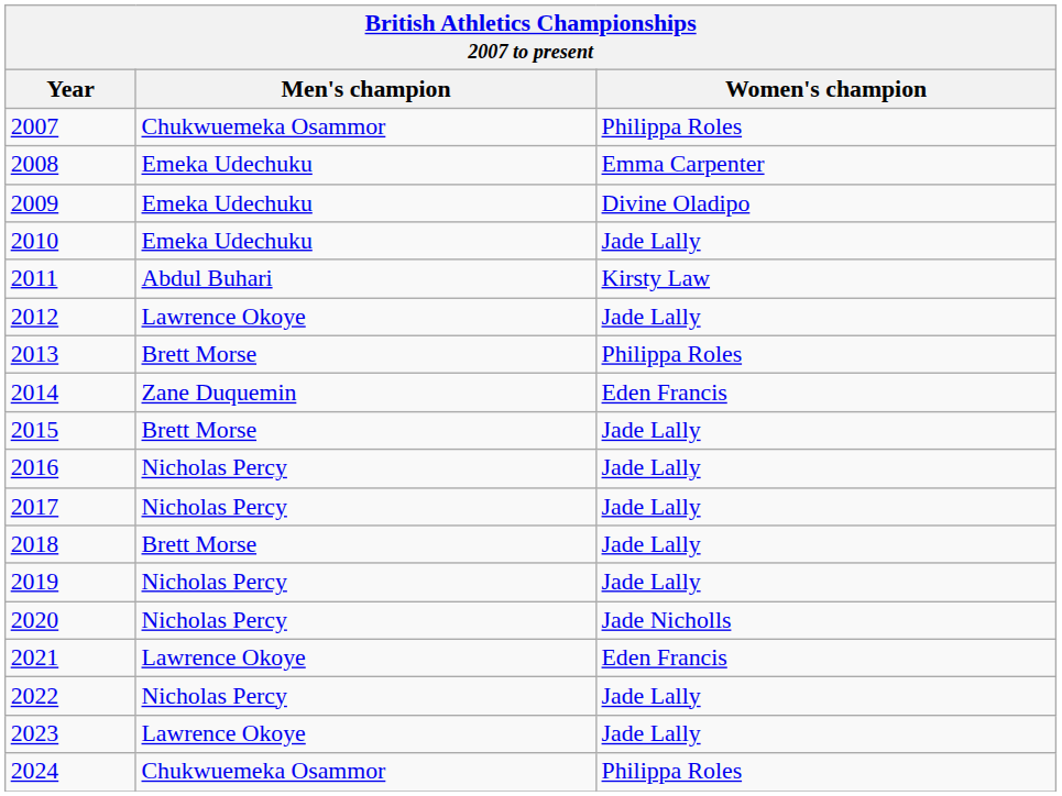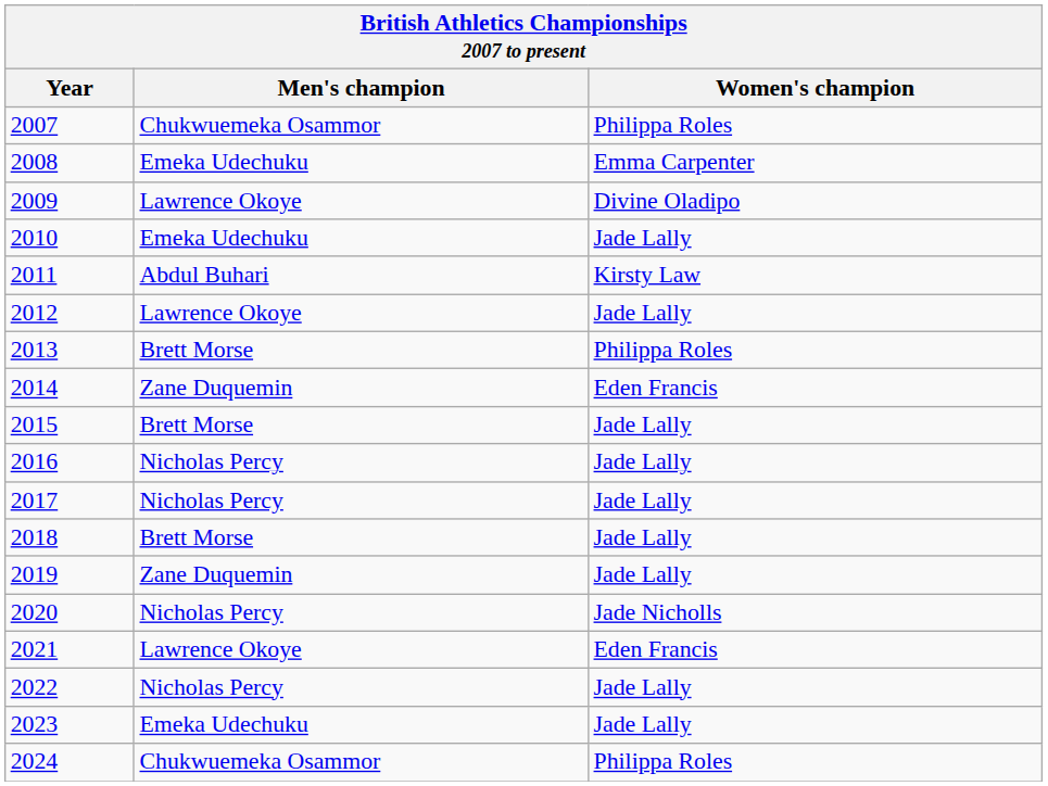 <table class="wikitable">
 <tr>
 <th colspan="3"><a href='#'>British Athletics Championships</a><br><em><small>2007 to present</small></em></th>
 </tr>
 <tr>
 <th width=80>Year</th>
 <th width=300>Men's champion</th>
 <th width=300>Women's champion</th>
 </tr>
 <tr>
 <td><a href='#'>2007</a></td>
 <td><a href='#'>Chukwuemeka Osammor</a></td>
 <td><a href='#'>Philippa Roles</a></td>
 </tr>
 <tr>
 <td><a href='#'>2008</a></td>
 <td><a href='#'>Emeka Udechuku</a></td>
 <td><a href='#'>Emma Carpenter</a></td>
 </tr>
 <tr>
 <td><a href='#'>2009</a></td>
-<td><a href='#'>Emeka Udechuku</a></td>
+<td><a href='#'>Lawrence Okoye</a></td>
 <td><a href='#'>Divine Oladipo</a></td>
 </tr>
 <tr>
 <td><a href='#'>2010</a></td>
 <td><a href='#'>Emeka Udechuku</a></td>
 <td><a href='#'>Jade Lally</a></td>
 </tr>
 <tr>
 <td><a href='#'>2011</a></td>
 <td><a href='#'>Abdul Buhari</a></td>
 <td><a href='#'>Kirsty Law</a></td>
 </tr>
 <tr>
 <td><a href='#'>2012</a></td>
 <td><a href='#'>Lawrence Okoye</a></td>
 <td><a href='#'>Jade Lally</a></td>
 </tr>
 <tr>
 <td><a href='#'>2013</a></td>
 <td><a href='#'>Brett Morse</a></td>
 <td><a href='#'>Philippa Roles</a></td>
 </tr>
 <tr>
 <td><a href='#'>2014</a></td>
 <td><a href='#'>Zane Duquemin</a></td>
 <td><a href='#'>Eden Francis</a></td>
 </tr>
 <tr>
 <td><a href='#'>2015</a></td>
 <td><a href='#'>Brett Morse</a></td>
 <td><a href='#'>Jade Lally</a></td>
 </tr>
 <tr>
 <td><a href='#'>2016</a></td>
 <td><a href='#'>Nicholas Percy</a></td>
 <td><a href='#'>Jade Lally</a></td>
 </tr>
 <tr>
 <td><a href='#'>2017</a></td>
 <td><a href='#'>Nicholas Percy</a></td>
 <td><a href='#'>Jade Lally</a></td>
 </tr>
 <tr>
 <td><a href='#'>2018</a></td>
 <td><a href='#'>Brett Morse</a></td>
 <td><a href='#'>Jade Lally</a></td>
 </tr>
 <tr>
 <td><a href='#'>2019</a></td>
-<td><a href='#'>Nicholas Percy</a></td>
+<td><a href='#'>Zane Duquemin</a></td>
 <td><a href='#'>Jade Lally</a></td>
 </tr>
 <tr>
 <td><a href='#'>2020</a></td>
 <td><a href='#'>Nicholas Percy</a></td>
 <td><a href='#'>Jade Nicholls</a></td>
 </tr>
 <tr>
 <td><a href='#'>2021</a></td>
 <td><a href='#'>Lawrence Okoye</a></td>
 <td><a href='#'>Eden Francis</a></td>
 </tr>
 <tr>
 <td><a href='#'>2022</a></td>
 <td><a href='#'>Nicholas Percy</a></td>
 <td><a href='#'>Jade Lally</a></td>
 </tr>
 <tr>
 <td><a href='#'>2023</a></td>
-<td><a href='#'>Lawrence Okoye</a></td>
+<td><a href='#'>Emeka Udechuku</a></td>
 <td><a href='#'>Jade Lally</a></td>
 </tr>
 <tr>
 <td><a href='#'>2024</a></td>
 <td><a href='#'>Chukwuemeka Osammor</a></td>
 <td><a href='#'>Philippa Roles</a></td>
 </tr>
 </table>
